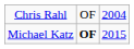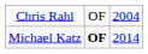 <table class="wikitable">
 <tr align="center">
 <td><a href='#'>Chris Rahl</a></td>
 <td>OF</td>
 <td><a href='#'>2004</a></td>
 </tr>
 <tr align="center">
 <td><a href='#'>Michael Katz</a></td>
 <td><strong>OF</strong></td>
-<td><a href='#'>2015</a></td>
+<td><a href='#'>2014</a></td>
 </tr>
 </table>
